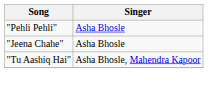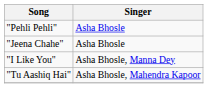 <table class="wikitable" style="font-size:92%">
 <tr>
 <th>Song</th>
 <th>Singer</th>
 </tr>
 <tr>
 <td>"Pehli Pehli"</td>
 <td><a href='#'>Asha Bhosle</a></td>
 </tr>
 <tr>
 <td>"Jeena Chahe"</td>
 <td>Asha Bhosle</td>
 </tr>
 <tr>
+<td>"I Like You"</td>
+<td>Asha Bhosle, <a href='#'>Manna Dey</a></td>
+</tr>
+<tr>
 <td>"Tu Aashiq Hai"</td>
 <td>Asha Bhosle, <a href='#'>Mahendra Kapoor</a></td>
 </tr>
 <tr>
 </tr>
 </table>
